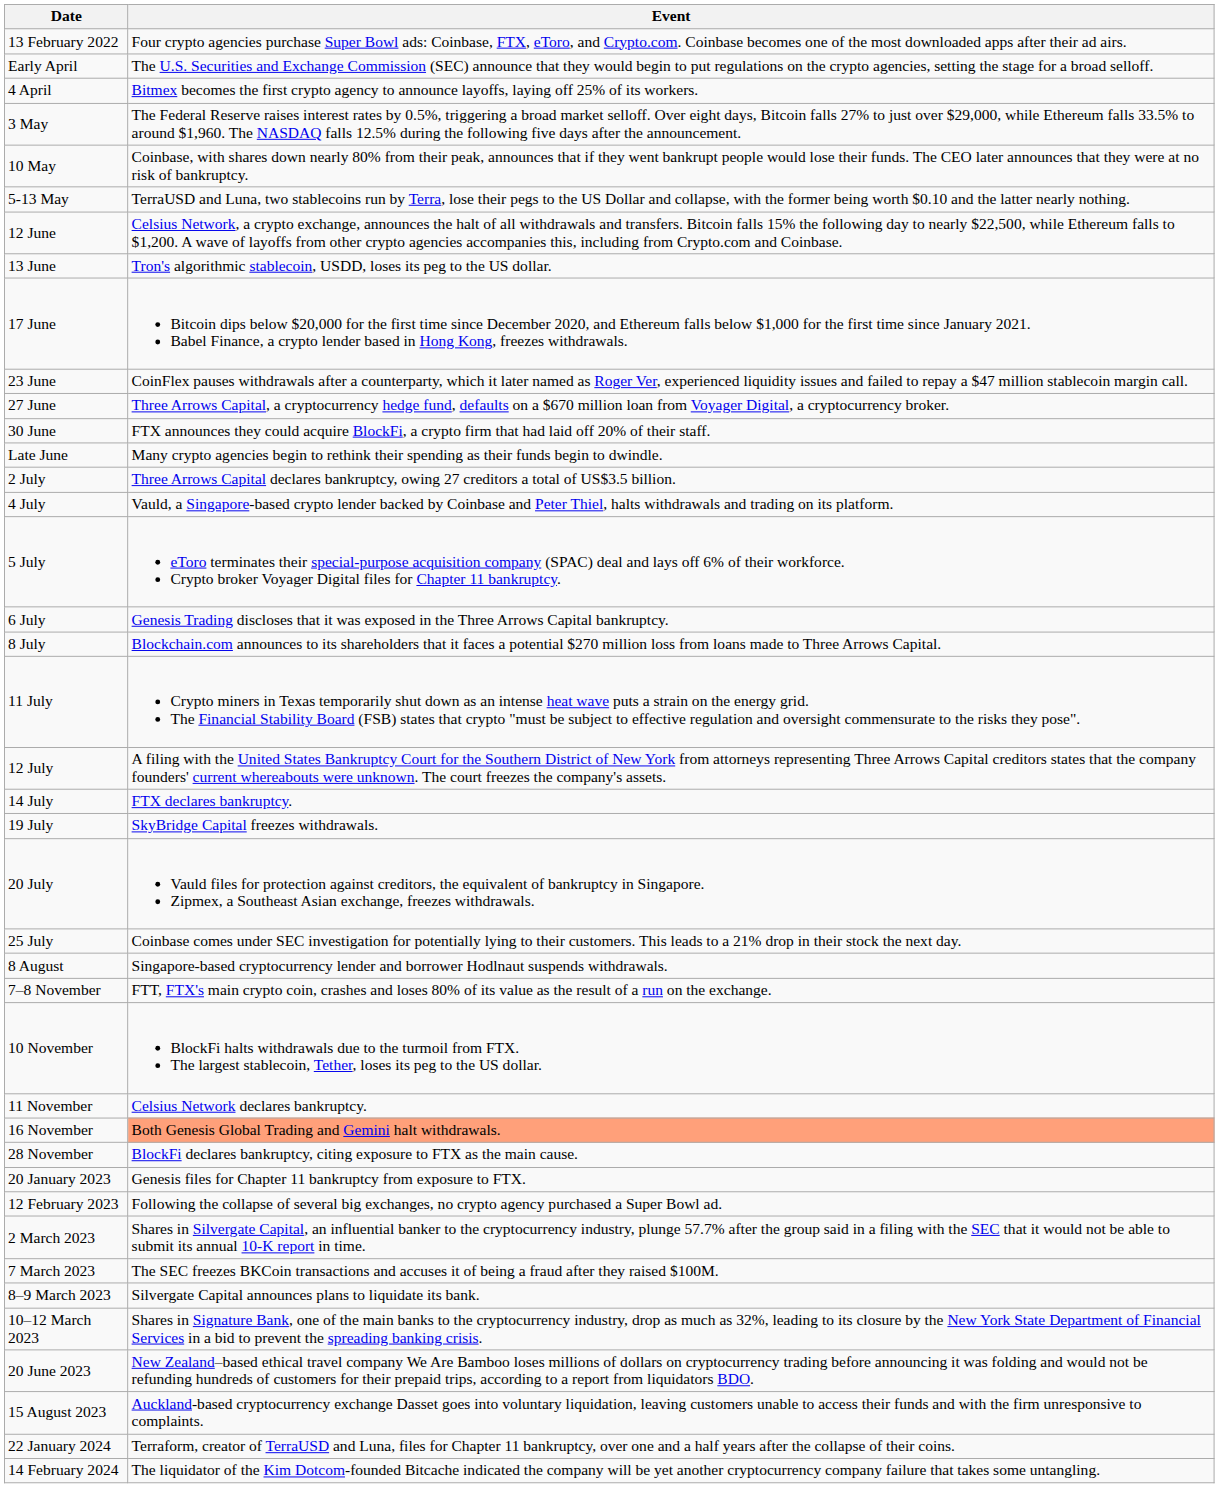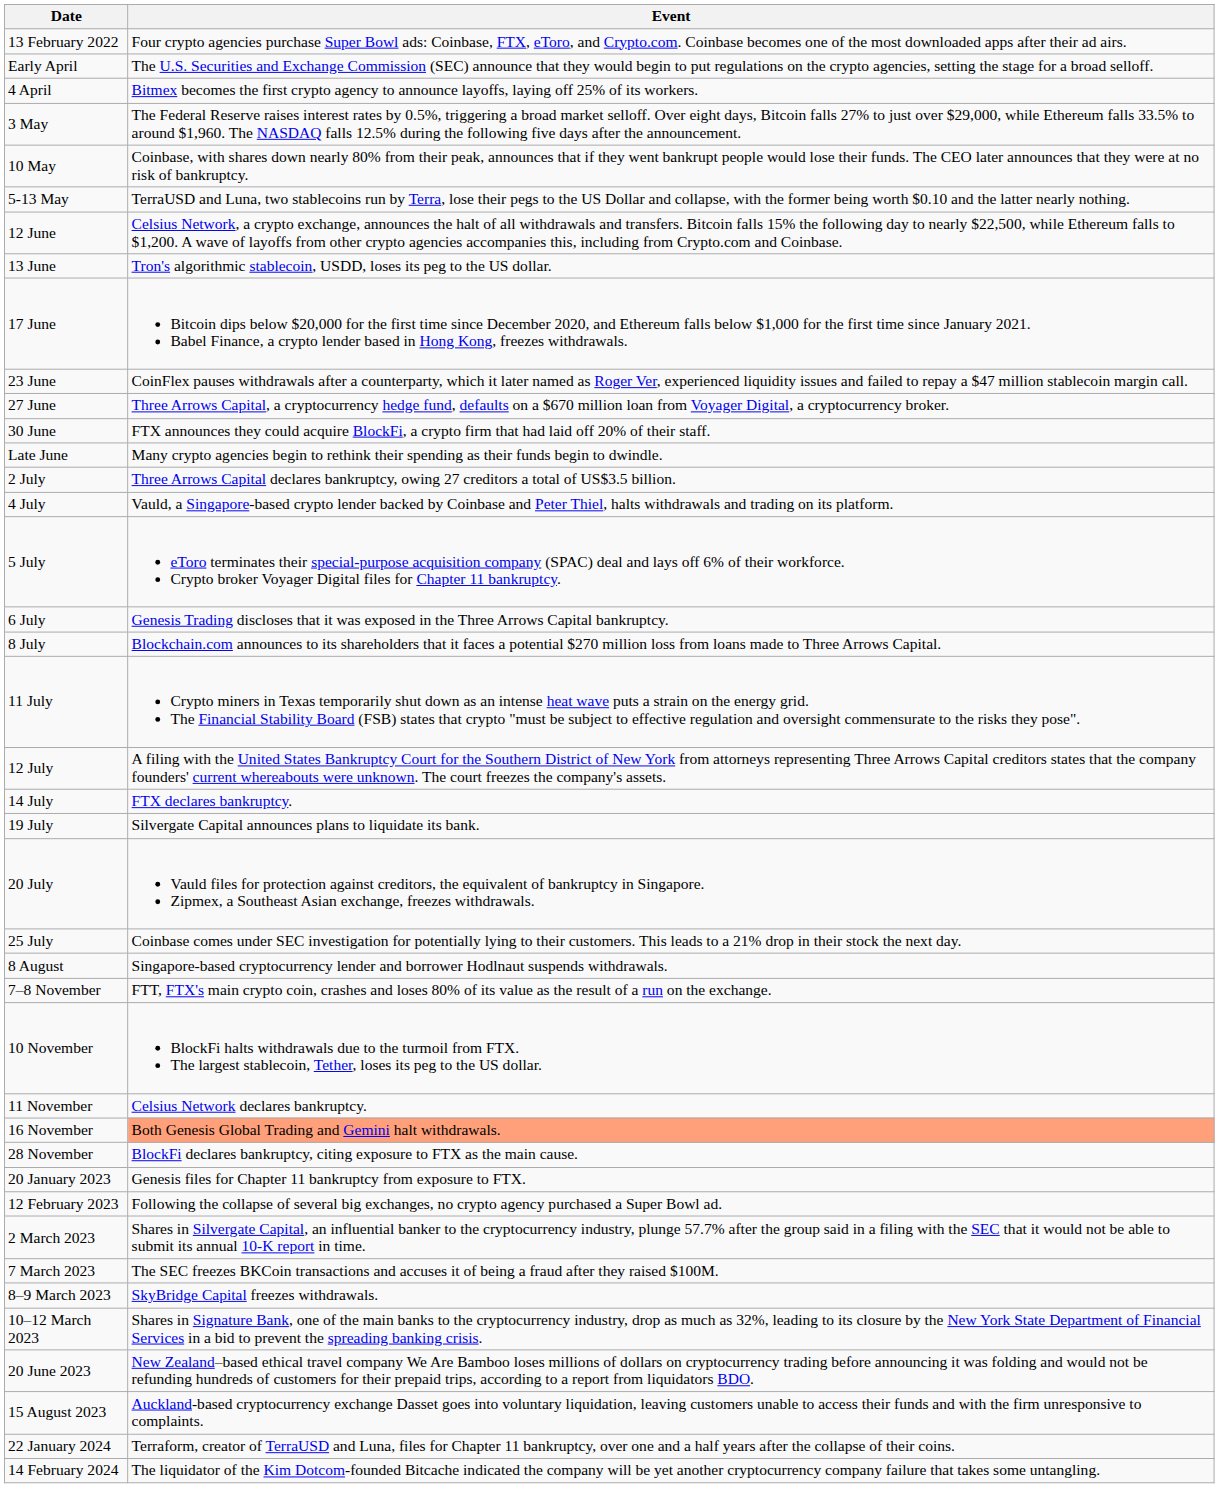 <table class="wikitable">
 <tr>
 <th width=120px>Date</th>
 <th>Event</th>
 </tr>
 <tr>
 <td>13 February 2022</td>
 <td>Four crypto agencies purchase <a href='#'>Super Bowl</a> ads: Coinbase, <a href='#'>FTX</a>, <a href='#'>eToro</a>, and <a href='#'>Crypto.com</a>. Coinbase becomes one of the most downloaded apps after their ad airs.</td>
 </tr>
 <tr>
 <td>Early April</td>
 <td>The <a href='#'>U.S. Securities and Exchange Commission</a> (SEC) announce that they would begin to put regulations on the crypto agencies, setting the stage for a broad selloff.</td>
 </tr>
 <tr>
 <td>4 April</td>
 <td><a href='#'>Bitmex</a> becomes the first crypto agency to announce layoffs, laying off 25% of its workers.</td>
 </tr>
 <tr>
 <td>3 May</td>
 <td>The Federal Reserve raises interest rates by 0.5%, triggering a broad market selloff. Over eight days, Bitcoin falls 27% to just over $29,000, while Ethereum falls 33.5% to around $1,960. The <a href='#'>NASDAQ</a> falls 12.5% during the following five days after the announcement.</td>
 </tr>
 <tr>
 <td>10 May</td>
 <td>Coinbase, with shares down nearly 80% from their peak, announces that if they went bankrupt people would lose their funds. The CEO later announces that they were at no risk of bankruptcy.</td>
 </tr>
 <tr>
 <td>5-13 May</td>
 <td>TerraUSD and Luna, two stablecoins run by <a href='#'>Terra</a>, lose their pegs to the US Dollar and collapse, with the former being worth $0.10 and the latter nearly nothing.</td>
 </tr>
 <tr>
 <td>12 June</td>
 <td><a href='#'>Celsius Network</a>, a crypto exchange, announces the halt of all withdrawals and transfers. Bitcoin falls 15% the following day to nearly $22,500, while Ethereum falls to $1,200. A wave of layoffs from other crypto agencies accompanies this, including from Crypto.com and Coinbase.</td>
 </tr>
 <tr>
 <td>13 June</td>
 <td><a href='#'>Tron's</a> algorithmic <a href='#'>stablecoin</a>, USDD, loses its peg to the US dollar.</td>
 </tr>
 <tr>
 <td>17 June</td>
 <td><br><ul><li>Bitcoin dips below $20,000 for the first time since December 2020, and Ethereum falls below $1,000 for the first time since January 2021.</li><li>Babel Finance, a crypto lender based in <a href='#'>Hong Kong</a>, freezes withdrawals.</li></ul></td>
 </tr>
 <tr>
 <td>23 June</td>
 <td>CoinFlex pauses withdrawals after a counterparty, which it later named as <a href='#'>Roger Ver</a>, experienced liquidity issues and failed to repay a $47 million stablecoin margin call.</td>
 </tr>
 <tr>
 <td>27 June</td>
 <td><a href='#'>Three Arrows Capital</a>, a cryptocurrency <a href='#'>hedge fund</a>, <a href='#'>defaults</a> on a $670 million loan from <a href='#'>Voyager Digital</a>, a cryptocurrency broker.</td>
 </tr>
 <tr>
 <td>30 June</td>
 <td>FTX announces they could acquire <a href='#'>BlockFi</a>, a crypto firm that had laid off 20% of their staff.</td>
 </tr>
 <tr>
 <td>Late June</td>
 <td>Many crypto agencies begin to rethink their spending as their funds begin to dwindle.</td>
 </tr>
 <tr>
 <td>2 July</td>
 <td><a href='#'>Three Arrows Capital</a> declares bankruptcy, owing 27 creditors a total of US$3.5 billion.</td>
 </tr>
 <tr>
 <td>4 July</td>
 <td>Vauld, a <a href='#'>Singapore</a>-based crypto lender backed by Coinbase and <a href='#'>Peter Thiel</a>, halts withdrawals and trading on its platform.</td>
 </tr>
 <tr>
 <td>5 July</td>
 <td><br><ul><li><a href='#'>eToro</a> terminates their <a href='#'>special-purpose acquisition company</a> (SPAC) deal and lays off 6% of their workforce.</li><li>Crypto broker Voyager Digital files for <a href='#'>Chapter 11 bankruptcy</a>.</li></ul></td>
 </tr>
 <tr>
 <td>6 July</td>
 <td><a href='#'>Genesis Trading</a> discloses that it was exposed in the Three Arrows Capital bankruptcy.</td>
 </tr>
 <tr>
 <td>8 July</td>
 <td><a href='#'>Blockchain.com</a> announces to its shareholders that it faces a potential $270 million loss from loans made to Three Arrows Capital.</td>
 </tr>
 <tr>
 <td>11 July</td>
 <td><br><ul><li>Crypto miners in Texas temporarily shut down as an intense <a href='#'>heat wave</a> puts a strain on the energy grid.</li><li>The <a href='#'>Financial Stability Board</a> (FSB) states that crypto "must be subject to effective regulation and oversight commensurate to the risks they pose".</li></ul></td>
 </tr>
 <tr>
 <td>12 July</td>
 <td>A filing with the <a href='#'>United States Bankruptcy Court for the Southern District of New York</a> from attorneys representing Three Arrows Capital creditors states that the company founders' <a href='#'>current whereabouts were unknown</a>. The court freezes the company's assets.</td>
 </tr>
 <tr>
 <td>14 July</td>
 <td><a href='#'>FTX declares bankruptcy</a>.</td>
 </tr>
 <tr>
 <td>19 July</td>
-<td><a href='#'>SkyBridge Capital</a> freezes withdrawals.</td>
+<td>Silvergate Capital announces plans to liquidate its bank.</td>
 </tr>
 <tr>
 <td>20 July</td>
 <td><br><ul><li>Vauld files for protection against creditors, the equivalent of bankruptcy in Singapore.</li><li>Zipmex, a Southeast Asian exchange, freezes withdrawals.</li></ul></td>
 </tr>
 <tr>
 <td>25 July</td>
 <td>Coinbase comes under SEC investigation for potentially lying to their customers. This leads to a 21% drop in their stock the next day.</td>
 </tr>
 <tr>
 <td>8 August</td>
 <td>Singapore-based cryptocurrency lender and borrower Hodlnaut suspends withdrawals.</td>
 </tr>
 <tr>
 <td>7–8 November</td>
 <td>FTT, <a href='#'>FTX's</a> main crypto coin, crashes and loses 80% of its value as the result of a <a href='#'>run</a> on the exchange.</td>
 </tr>
 <tr>
 <td>10 November</td>
 <td><br><ul><li>BlockFi halts withdrawals due to the turmoil from FTX.</li><li>The largest stablecoin, <a href='#'>Tether</a>, loses its peg to the US dollar.</li></ul></td>
 </tr>
 <tr>
 <td>11 November</td>
 <td><a href='#'>Celsius Network</a> declares bankruptcy.</td>
 </tr>
 <tr>
 <td>16 November</td>
 <td style="background: lightsalmon;">Both Genesis Global Trading and <a href='#'>Gemini</a> halt withdrawals.</td>
 </tr>
 <tr>
 <td>28 November</td>
 <td><a href='#'>BlockFi</a> declares bankruptcy, citing exposure to FTX as the main cause.</td>
 </tr>
 <tr>
 <td>20 January 2023</td>
 <td>Genesis files for Chapter 11 bankruptcy from exposure to FTX.</td>
 </tr>
 <tr>
 <td>12 February 2023</td>
 <td>Following the collapse of several big exchanges, no crypto agency purchased a Super Bowl ad.</td>
 </tr>
 <tr>
 <td>2 March 2023</td>
 <td>Shares in <a href='#'>Silvergate Capital</a>, an influential banker to the cryptocurrency industry, plunge 57.7% after the group said in a filing with the <a href='#'>SEC</a> that it would not be able to submit its annual <a href='#'>10-K report</a> in time.</td>
 </tr>
 <tr>
 <td>7 March 2023</td>
 <td>The SEC freezes BKCoin transactions and accuses it of being a fraud after they raised $100M.</td>
 </tr>
 <tr>
 <td>8–9 March 2023</td>
-<td>Silvergate Capital announces plans to liquidate its bank.</td>
+<td><a href='#'>SkyBridge Capital</a> freezes withdrawals.</td>
 </tr>
 <tr>
 <td>10–12 March 2023</td>
 <td>Shares in <a href='#'>Signature Bank</a>, one of the main banks to the cryptocurrency industry, drop as much as 32%, leading to its closure by the <a href='#'>New York State Department of Financial Services</a> in a bid to prevent the <a href='#'>spreading banking crisis</a>.</td>
 </tr>
 <tr>
 <td>20 June 2023</td>
 <td><a href='#'>New Zealand</a>–based ethical travel company We Are Bamboo loses millions of dollars on cryptocurrency trading before announcing it was folding and would not be refunding hundreds of customers for their prepaid trips, according to a report from liquidators <a href='#'>BDO</a>.</td>
 </tr>
 <tr>
 <td>15 August 2023</td>
 <td><a href='#'>Auckland</a>-based cryptocurrency exchange Dasset goes into voluntary liquidation, leaving customers unable to access their funds and with the firm unresponsive to complaints.</td>
 </tr>
 <tr>
 <td>22 January 2024</td>
 <td>Terraform, creator of <a href='#'>TerraUSD</a> and Luna, files for Chapter 11 bankruptcy, over one and a half years after the collapse of their coins.</td>
 </tr>
 <tr>
 <td>14 February 2024</td>
 <td>The liquidator of the <a href='#'>Kim Dotcom</a>-founded Bitcache indicated the company will be yet another cryptocurrency company failure that takes some untangling.</td>
 </tr>
 </table>
